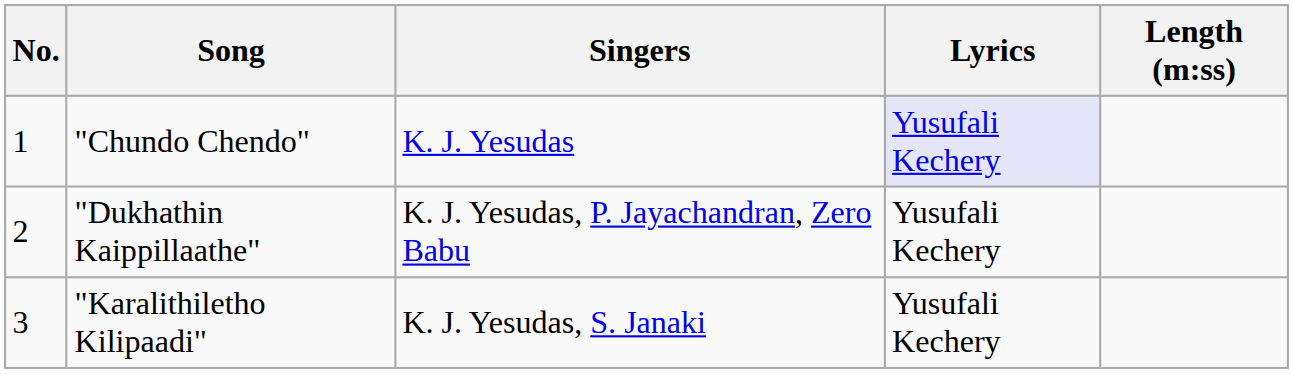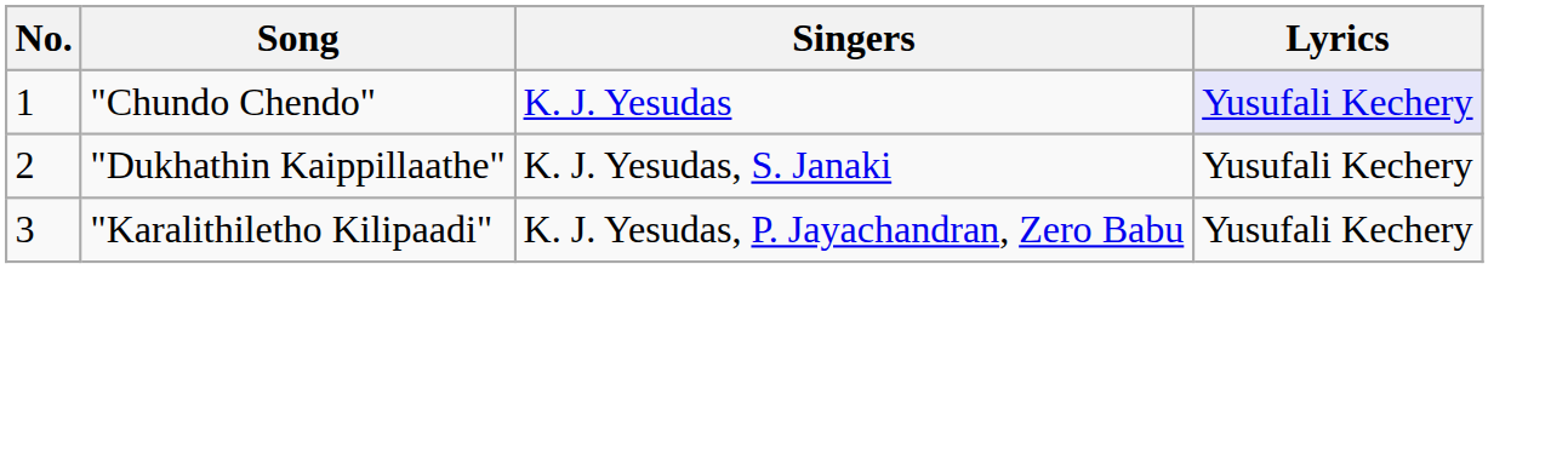 <table class="wikitable" style="font-size:95%;">
 <tr>
 <th>No.</th>
 <th>Song</th>
 <th>Singers</th>
 <th>Lyrics</th>
-<th>Length (m:ss)</th>
 </tr>
 <tr>
 <td>1</td>
 <td>"Chundo Chendo"</td>
 <td><a href='#'>K. J. Yesudas</a></td>
 <td style="background: lavender;"><a href='#'>Yusufali Kechery</a></td>
-<td></td>
 </tr>
 <tr>
 <td>2</td>
 <td>"Dukhathin Kaippillaathe"</td>
-<td>K. J. Yesudas, <a href='#'>P. Jayachandran</a>, <a href='#'>Zero Babu</a></td>
+<td>K. J. Yesudas, <a href='#'>S. Janaki</a></td>
 <td>Yusufali Kechery</td>
-<td></td>
 </tr>
 <tr>
 <td>3</td>
 <td>"Karalithiletho Kilipaadi"</td>
-<td>K. J. Yesudas, <a href='#'>S. Janaki</a></td>
+<td>K. J. Yesudas, <a href='#'>P. Jayachandran</a>, <a href='#'>Zero Babu</a></td>
 <td>Yusufali Kechery</td>
-<td></td>
 </tr>
 </table>
